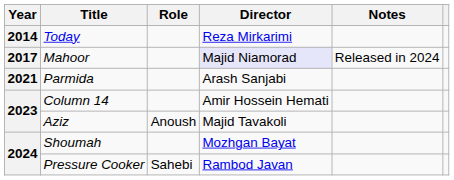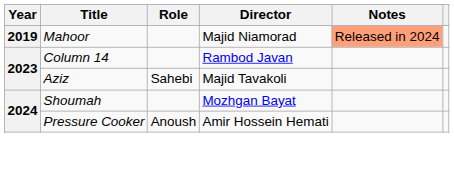 <table class="wikitable plainrowheaders sortable" style="font-size:100%">
 <tr>
 <th scope="col">Year</th>
 <th scope="col">Title</th>
 <th scope="col">Role</th>
 <th scope="col">Director</th>
 <th>Notes</th>
 <th scope="col" class="unsortable"></th>
 </tr>
 <tr>
-<th scope="row">2014</th>
-<td><em><a href='#'>Today</a></em></td>
-<td></td>
-<td><a href='#'>Reza Mirkarimi</a></td>
-<td></td>
-<td></td>
-</tr>
-<tr>
-<th scope="row">2017</th>
+<th scope="row">2019</th>
 <td><em>Mahoor</em></td>
 <td></td>
-<td style="background: lavender;">Majid Niamorad</td>
-<td>Released in 2024</td>
-<td></td>
-</tr>
-<tr>
-<th scope="row">2021</th>
-<td><em>Parmida</em></td>
-<td></td>
-<td>Arash Sanjabi</td>
-<td></td>
+<td>Majid Niamorad</td>
+<td style="background: lightsalmon;">Released in 2024</td>
 <td></td>
 </tr>
 <tr>
 <th rowspan="2" scope="row">2023</th>
 <td><em>Column 14</em></td>
 <td></td>
-<td>Amir Hossein Hemati</td>
+<td><a href='#'>Rambod Javan</a></td>
 <td></td>
 <td></td>
 </tr>
 <tr>
 <td><em>Aziz</em></td>
-<td>Anoush</td>
+<td>Sahebi</td>
 <td>Majid Tavakoli</td>
 <td></td>
 <td></td>
 </tr>
 <tr>
 <th rowspan="2" scope="row">2024</th>
 <td><em>Shoumah</em></td>
 <td></td>
 <td><a href='#'>Mozhgan Bayat</a></td>
 <td></td>
 <td></td>
 </tr>
 <tr>
 <td><em>Pressure Cooker</em></td>
-<td>Sahebi</td>
-<td><a href='#'>Rambod Javan</a></td>
+<td>Anoush</td>
+<td>Amir Hossein Hemati</td>
 <td></td>
 <td></td>
 </tr>
 </table>
